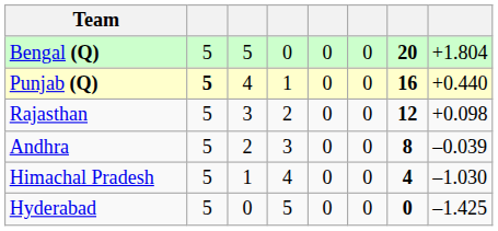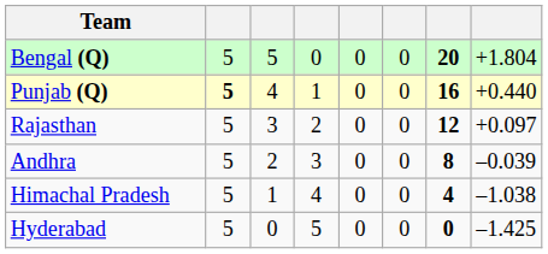 <table class="wikitable" style="text-align:center">
 <tr>
 <th style="width:140px;">Team</th>
 <th style="width:25px;"></th>
 <th style="width:25px;"></th>
 <th style="width:25px;"></th>
 <th style="width:25px;"></th>
 <th style="width:25px;"></th>
 <th style="width:25px;"></th>
 <th style="width:40px;"></th>
 </tr>
 <tr style="background:#cfc;">
 <td style="text-align:left"><a href='#'>Bengal</a> <strong>(Q)</strong></td>
 <td>5</td>
 <td>5</td>
 <td>0</td>
 <td>0</td>
 <td>0</td>
 <td><strong>20</strong></td>
 <td>+1.804</td>
 </tr>
 <tr style="background:#ffc;">
 <td style="text-align:left"><a href='#'>Punjab</a> <strong>(Q)</strong></td>
 <td><strong>5</strong></td>
 <td>4</td>
 <td>1</td>
 <td>0</td>
 <td>0</td>
 <td><strong>16</strong></td>
 <td>+0.440</td>
 </tr>
 <tr>
 <td style="text-align:left"><a href='#'>Rajasthan</a></td>
 <td>5</td>
 <td>3</td>
 <td>2</td>
 <td>0</td>
 <td>0</td>
 <td><strong>12</strong></td>
-<td>+0.098</td>
+<td>+0.097</td>
 </tr>
 <tr>
 <td style="text-align:left"><a href='#'>Andhra</a></td>
 <td>5</td>
 <td>2</td>
 <td>3</td>
 <td>0</td>
 <td>0</td>
 <td><strong>8</strong></td>
 <td>–0.039</td>
 </tr>
 <tr>
 <td style="text-align:left"><a href='#'>Himachal Pradesh</a></td>
 <td>5</td>
 <td>1</td>
 <td>4</td>
 <td>0</td>
 <td>0</td>
 <td><strong>4</strong></td>
-<td>–1.030</td>
+<td>–1.038</td>
 </tr>
 <tr>
 <td style="text-align:left"><a href='#'>Hyderabad</a></td>
 <td>5</td>
 <td>0</td>
 <td>5</td>
 <td>0</td>
 <td>0</td>
 <td><strong>0</strong></td>
 <td>–1.425</td>
 </tr>
 </table>
